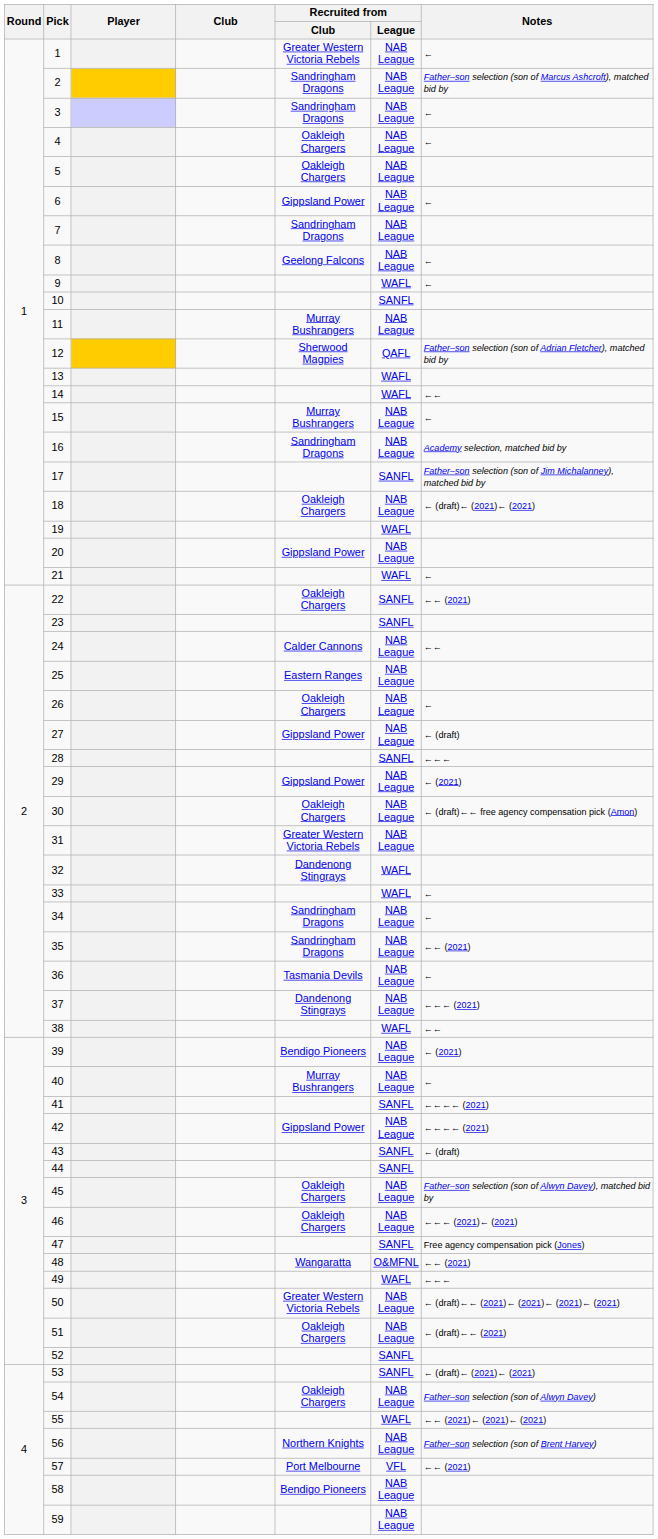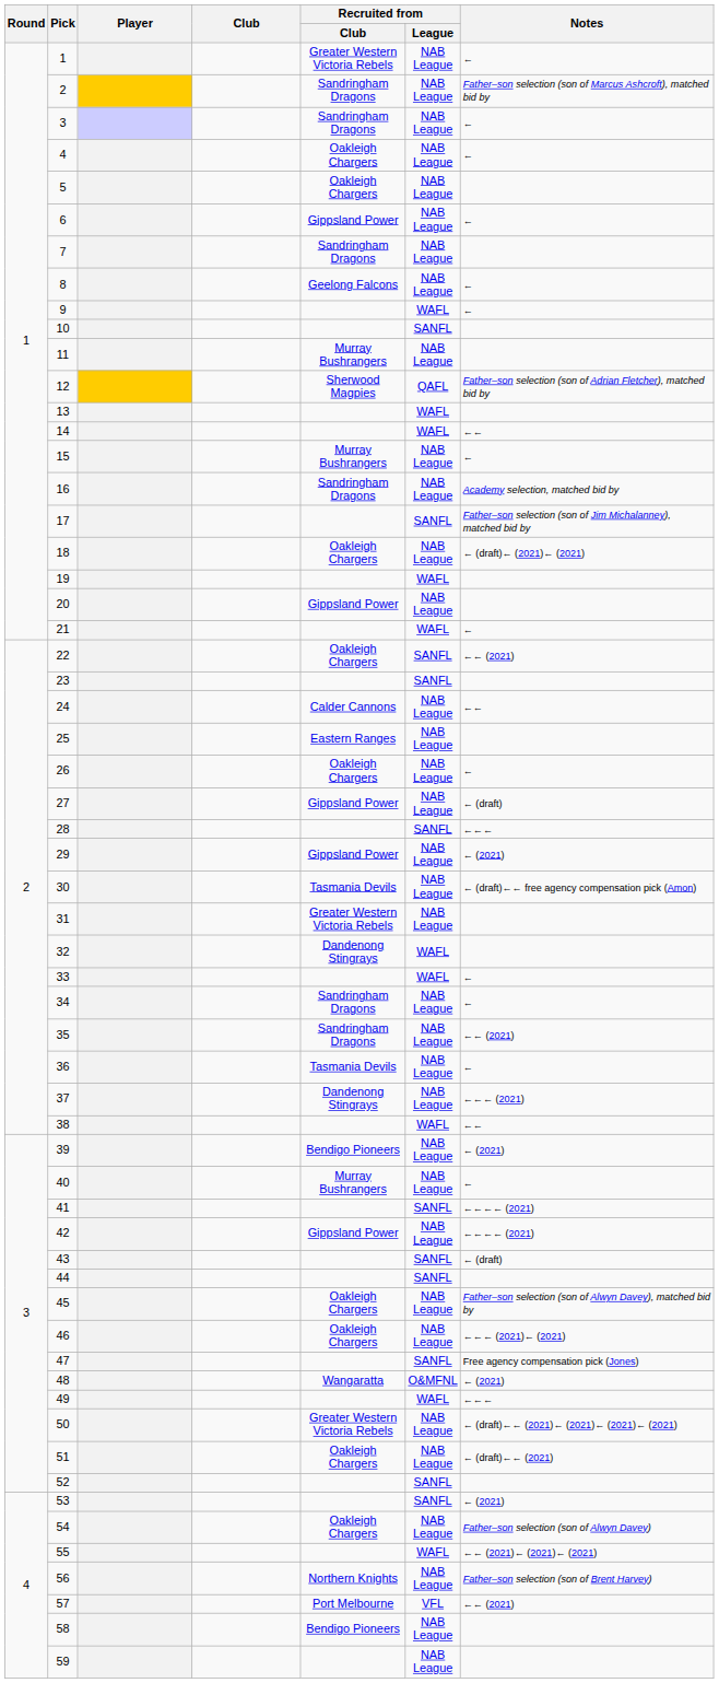 <table class="wikitable sortable plainrowheaders" style="text-align:center;">
 <tr>
 <th rowspan=2>Round</th>
 <th rowspan=2>Pick</th>
 <th rowspan=2 style="width: 110pt">Player</th>
 <th rowspan=2 style="width: 104pt">Club</th>
 <th colspan=2>Recruited from</th>
 <th class="unsortable" style="width: 250pt" rowspan=2>Notes</th>
 </tr>
 <tr>
 <th style="width: 100pt">Club</th>
 <th style="width: 50pt">League</th>
 </tr>
 <tr>
 <td rowspan="21">1</td>
 <td>1</td>
 <th scope=row></th>
 <td></td>
 <td><a href='#'>Greater Western Victoria Rebels</a></td>
 <td><a href='#'>NAB League</a></td>
 <td align="left"><small>←</small></td>
 </tr>
 <tr>
 <td>2</td>
 <td align="left" bgcolor="#FFCC00"></td>
 <td></td>
 <td><a href='#'>Sandringham Dragons</a></td>
 <td><a href='#'>NAB League</a></td>
 <td align="left"><small><em><a href='#'>Father–son</a> selection (son of <a href='#'>Marcus Ashcroft</a>), matched bid by </em></small></td>
 </tr>
 <tr>
 <td>3</td>
 <td bgcolor="#CCCCFF" align="left"></td>
 <td></td>
 <td><a href='#'>Sandringham Dragons</a></td>
 <td><a href='#'>NAB League</a></td>
 <td align="left"><small>←</small></td>
 </tr>
 <tr>
 <td>4</td>
 <th scope=row></th>
 <td></td>
 <td><a href='#'>Oakleigh Chargers</a></td>
 <td><a href='#'>NAB League</a></td>
 <td align="left"><small>←</small></td>
 </tr>
 <tr>
 <td>5</td>
 <th scope=row></th>
 <td></td>
 <td><a href='#'>Oakleigh Chargers</a></td>
 <td><a href='#'>NAB League</a></td>
 <td align="left"></td>
 </tr>
 <tr>
 <td>6</td>
 <th scope=row></th>
 <td></td>
 <td><a href='#'>Gippsland Power</a></td>
 <td><a href='#'>NAB League</a></td>
 <td align="left"><small>←</small></td>
 </tr>
 <tr>
 <td>7</td>
 <th scope=row></th>
 <td></td>
 <td><a href='#'>Sandringham Dragons</a></td>
 <td><a href='#'>NAB League</a></td>
 <td align="left"></td>
 </tr>
 <tr>
 <td>8</td>
 <th scope=row></th>
 <td></td>
 <td><a href='#'>Geelong Falcons</a></td>
 <td><a href='#'>NAB League</a></td>
 <td align="left"><small>←</small></td>
 </tr>
 <tr>
 <td>9</td>
 <th scope=row></th>
 <td></td>
 <td></td>
 <td><a href='#'>WAFL</a></td>
 <td align="left"><small>←</small></td>
 </tr>
 <tr>
 <td>10</td>
 <th scope=row></th>
 <td></td>
 <td></td>
 <td><a href='#'>SANFL</a></td>
 <td align="left"></td>
 </tr>
 <tr>
 <td>11</td>
 <th scope="row"></th>
 <td></td>
 <td><a href='#'>Murray Bushrangers</a></td>
 <td><a href='#'>NAB League</a></td>
 <td align="left"></td>
 </tr>
 <tr>
 <td>12</td>
 <td align="left" bgcolor="#FFCC00"></td>
 <td></td>
 <td><a href='#'>Sherwood Magpies</a></td>
 <td><a href='#'>QAFL</a></td>
 <td align="left"><small><em><a href='#'>Father–son</a> selection (son of <a href='#'>Adrian Fletcher</a>), matched bid by </em></small></td>
 </tr>
 <tr>
 <td>13</td>
 <th scope=row></th>
 <td></td>
 <td></td>
 <td><a href='#'>WAFL</a></td>
 <td align="left"></td>
 </tr>
 <tr>
 <td>14</td>
 <th scope="row"></th>
 <td></td>
 <td></td>
 <td><a href='#'>WAFL</a></td>
 <td align="left"><small>←←</small></td>
 </tr>
 <tr>
 <td>15</td>
 <th scope=row></th>
 <td></td>
 <td><a href='#'>Murray Bushrangers</a></td>
 <td><a href='#'>NAB League</a></td>
 <td align="left"><small>←</small></td>
 </tr>
 <tr>
 <td>16</td>
 <th scope=row></th>
 <td></td>
 <td><a href='#'>Sandringham Dragons</a></td>
 <td><a href='#'>NAB League</a></td>
 <td align="left"><small><em><a href='#'>Academy</a> selection, matched bid by </em></small></td>
 </tr>
 <tr>
 <td>17</td>
 <th scope=row></th>
 <td></td>
 <td></td>
 <td><a href='#'>SANFL</a></td>
 <td align="left"><small><em><a href='#'>Father–son</a> selection (son of <a href='#'>Jim Michalanney</a>), matched bid by </em></small></td>
 </tr>
 <tr>
 <td>18</td>
 <th scope="row"></th>
 <td></td>
 <td><a href='#'>Oakleigh Chargers</a></td>
 <td><a href='#'>NAB League</a></td>
 <td align="left"><small>← (draft)← (<a href='#'>2021</a>)← (<a href='#'>2021</a>)</small></td>
 </tr>
 <tr>
 <td>19</td>
 <th scope="row"></th>
 <td></td>
 <td></td>
 <td><a href='#'>WAFL</a></td>
 <td align="left"></td>
 </tr>
 <tr>
 <td>20</td>
 <th scope="row"></th>
 <td></td>
 <td><a href='#'>Gippsland Power</a></td>
 <td><a href='#'>NAB League</a></td>
 <td align="left"></td>
 </tr>
 <tr>
 <td>21</td>
 <th scope="row"></th>
 <td></td>
 <td></td>
 <td><a href='#'>WAFL</a></td>
 <td align="left"><small>←</small></td>
 </tr>
 <tr>
 <td rowspan="17">2</td>
 <td>22</td>
 <th scope=row></th>
 <td></td>
 <td><a href='#'>Oakleigh Chargers</a></td>
 <td><a href='#'>SANFL</a></td>
 <td align="left"><small>←← (<a href='#'>2021</a>)</small></td>
 </tr>
 <tr>
 <td>23</td>
 <th scope=row></th>
 <td></td>
 <td></td>
 <td><a href='#'>SANFL</a></td>
 <td align="left"></td>
 </tr>
 <tr>
 <td>24</td>
 <th scope=row></th>
 <td></td>
 <td><a href='#'>Calder Cannons</a></td>
 <td><a href='#'>NAB League</a></td>
 <td align="left"><small>←←</small></td>
 </tr>
 <tr>
 <td>25</td>
 <th scope=row></th>
 <td></td>
 <td><a href='#'>Eastern Ranges</a></td>
 <td><a href='#'>NAB League</a></td>
 <td align="left"></td>
 </tr>
 <tr>
 <td>26</td>
 <th scope=row></th>
 <td></td>
 <td><a href='#'>Oakleigh Chargers</a></td>
 <td><a href='#'>NAB League</a></td>
 <td align="left"><small>←</small></td>
 </tr>
 <tr>
 <td>27</td>
 <th scope=row></th>
 <td></td>
 <td><a href='#'>Gippsland Power</a></td>
 <td><a href='#'>NAB League</a></td>
 <td align="left"><small>← (draft)</small></td>
 </tr>
 <tr>
 <td>28</td>
 <th scope=row></th>
 <td></td>
 <td></td>
 <td><a href='#'>SANFL</a></td>
 <td align="left"><small>←←←</small></td>
 </tr>
 <tr>
 <td>29</td>
 <th scope=row></th>
 <td></td>
 <td><a href='#'>Gippsland Power</a></td>
 <td><a href='#'>NAB League</a></td>
 <td align="left"><small>← (<a href='#'>2021</a>)</small></td>
 </tr>
 <tr>
 <td>30</td>
 <th scope=row></th>
 <td></td>
-<td><a href='#'>Oakleigh Chargers</a></td>
+<td><a href='#'>Tasmania Devils</a></td>
 <td><a href='#'>NAB League</a></td>
 <td align="left"><small>← (draft)←← free agency compensation pick (<a href='#'>Amon</a>)</small></td>
 </tr>
 <tr>
 <td>31</td>
 <th scope=row></th>
 <td></td>
 <td><a href='#'>Greater Western Victoria Rebels</a></td>
 <td><a href='#'>NAB League</a></td>
 <td align="left"></td>
 </tr>
 <tr>
 <td>32</td>
 <th scope="row"></th>
 <td></td>
 <td><a href='#'>Dandenong Stingrays</a></td>
 <td><a href='#'>WAFL</a></td>
 <td align="left"></td>
 </tr>
 <tr>
 <td>33</td>
 <th scope=row></th>
 <td></td>
 <td></td>
 <td><a href='#'>WAFL</a></td>
 <td align="left"><small>←</small></td>
 </tr>
 <tr>
 <td>34</td>
 <th scope="row"></th>
 <td></td>
 <td><a href='#'>Sandringham Dragons</a></td>
 <td><a href='#'>NAB League</a></td>
 <td align="left"><small>←</small></td>
 </tr>
 <tr>
 <td>35</td>
 <th scope=row></th>
 <td></td>
 <td><a href='#'>Sandringham Dragons</a></td>
 <td><a href='#'>NAB League</a></td>
 <td align="left"><small>←← (<a href='#'>2021</a>)</small></td>
 </tr>
 <tr>
 <td>36</td>
 <th scope="row"></th>
 <td></td>
 <td><a href='#'>Tasmania Devils</a></td>
 <td><a href='#'>NAB League</a></td>
 <td align="left"><small>←</small></td>
 </tr>
 <tr>
 <td>37</td>
 <th scope="row"></th>
 <td></td>
 <td><a href='#'>Dandenong Stingrays</a></td>
 <td><a href='#'>NAB League</a></td>
 <td align="left"><small>←←← (<a href='#'>2021</a>)</small></td>
 </tr>
 <tr>
 <td>38</td>
 <th scope="row"></th>
 <td></td>
 <td></td>
 <td><a href='#'>WAFL</a></td>
 <td align="left"><small>←←</small></td>
 </tr>
 <tr>
 <td rowspan="14">3</td>
 <td>39</td>
 <th scope=row></th>
 <td></td>
 <td><a href='#'>Bendigo Pioneers</a></td>
 <td><a href='#'>NAB League</a></td>
 <td align="left"><small>← (<a href='#'>2021</a>)</small></td>
 </tr>
 <tr>
 <td>40</td>
 <th scope=row></th>
 <td></td>
 <td><a href='#'>Murray Bushrangers</a></td>
 <td><a href='#'>NAB League</a></td>
 <td align="left"><small>←</small></td>
 </tr>
 <tr>
 <td>41</td>
 <th scope=row></th>
 <td></td>
 <td></td>
 <td><a href='#'>SANFL</a></td>
 <td align="left"><small>←←←← (<a href='#'>2021</a>)</small></td>
 </tr>
 <tr>
 <td>42</td>
 <th scope=row></th>
 <td></td>
 <td><a href='#'>Gippsland Power</a></td>
 <td><a href='#'>NAB League</a></td>
 <td align="left"><small>←←←← (<a href='#'>2021</a>)</small></td>
 </tr>
 <tr>
 <td>43</td>
 <th scope=row></th>
 <td></td>
 <td></td>
 <td><a href='#'>SANFL</a></td>
 <td align="left"><small>← (draft)</small></td>
 </tr>
 <tr>
 <td>44</td>
 <th scope=row></th>
 <td></td>
 <td></td>
 <td><a href='#'>SANFL</a></td>
 <td align="left"></td>
 </tr>
 <tr>
 <td>45</td>
 <th scope="row"></th>
 <td></td>
 <td><a href='#'>Oakleigh Chargers</a></td>
 <td><a href='#'>NAB League</a></td>
 <td align="left"><small><em><a href='#'>Father–son</a> selection (son of <a href='#'>Alwyn Davey</a>), matched bid by </em></small></td>
 </tr>
 <tr>
 <td>46</td>
 <th scope="row"></th>
 <td></td>
 <td><a href='#'>Oakleigh Chargers</a></td>
 <td><a href='#'>NAB League</a></td>
 <td align="left"><small>←←← (<a href='#'>2021</a>)← (<a href='#'>2021</a>)</small></td>
 </tr>
 <tr>
 <td>47</td>
 <th scope=row></th>
 <td></td>
 <td></td>
 <td><a href='#'>SANFL</a></td>
 <td align="left"><small>Free agency compensation pick (<a href='#'>Jones</a>)</small></td>
 </tr>
 <tr>
 <td>48</td>
 <th scope="row"></th>
 <td></td>
 <td><a href='#'>Wangaratta</a></td>
 <td><a href='#'>O&MFNL</a></td>
-<td align="left"><small>←← (<a href='#'>2021</a>)</small></td>
+<td align="left"><small>← (<a href='#'>2021</a>)</small></td>
 </tr>
 <tr>
 <td>49</td>
 <th scope="row"></th>
 <td></td>
 <td></td>
 <td><a href='#'>WAFL</a></td>
 <td align="left"><small>←←←</small></td>
 </tr>
 <tr>
 <td>50</td>
 <th scope="row"></th>
 <td></td>
 <td><a href='#'>Greater Western Victoria Rebels</a></td>
 <td><a href='#'>NAB League</a></td>
 <td align="left"><small>← (draft)←← (<a href='#'>2021</a>)← (<a href='#'>2021</a>)← (<a href='#'>2021</a>)← (<a href='#'>2021</a>)</small></td>
 </tr>
 <tr>
 <td>51</td>
 <th scope="row"></th>
 <td></td>
 <td><a href='#'>Oakleigh Chargers</a></td>
 <td><a href='#'>NAB League</a></td>
 <td align="left"><small>← (draft)←← (<a href='#'>2021</a>)</small></td>
 </tr>
 <tr>
 <td>52</td>
 <th scope="row"></th>
 <td></td>
 <td></td>
 <td><a href='#'>SANFL</a></td>
 <td align="left"></td>
 </tr>
 <tr>
 <td rowspan="7">4</td>
 <td>53</td>
 <th scope=row></th>
 <td></td>
 <td></td>
 <td><a href='#'>SANFL</a></td>
-<td align="left"><small>← (draft)← (<a href='#'>2021</a>)← (<a href='#'>2021</a>)</small></td>
+<td align="left"><small>← (<a href='#'>2021</a>)</small></td>
 </tr>
 <tr>
 <td>54</td>
 <th scope=row></th>
 <td></td>
 <td><a href='#'>Oakleigh Chargers</a></td>
 <td><a href='#'>NAB League</a></td>
 <td align="left"><small><em><a href='#'>Father–son</a> selection (son of <a href='#'>Alwyn Davey</a>)</em></small></td>
 </tr>
 <tr>
 <td>55</td>
 <th scope=row></th>
 <td></td>
 <td></td>
 <td><a href='#'>WAFL</a></td>
 <td align="left"><small>←← (<a href='#'>2021</a>)← (<a href='#'>2021</a>)← (<a href='#'>2021</a>)</small></td>
 </tr>
 <tr>
 <td>56</td>
 <th scope=row></th>
 <td></td>
 <td><a href='#'>Northern Knights</a></td>
 <td><a href='#'>NAB League</a></td>
 <td align="left"><small><em><a href='#'>Father–son</a> selection (son of <a href='#'>Brent Harvey</a>)</em></small></td>
 </tr>
 <tr>
 <td>57</td>
 <th scope=row></th>
 <td></td>
 <td><a href='#'>Port Melbourne</a></td>
 <td><a href='#'>VFL</a></td>
 <td align="left"><small>←← (<a href='#'>2021</a>)</small></td>
 </tr>
 <tr>
 <td>58</td>
 <th scope=row></th>
 <td></td>
 <td><a href='#'>Bendigo Pioneers</a></td>
 <td><a href='#'>NAB League</a></td>
 <td align="left"></td>
 </tr>
 <tr>
 <td>59</td>
 <th scope="row"></th>
 <td></td>
 <td></td>
 <td><a href='#'>NAB League</a></td>
 <td align="left"></td>
 </tr>
 </table>
